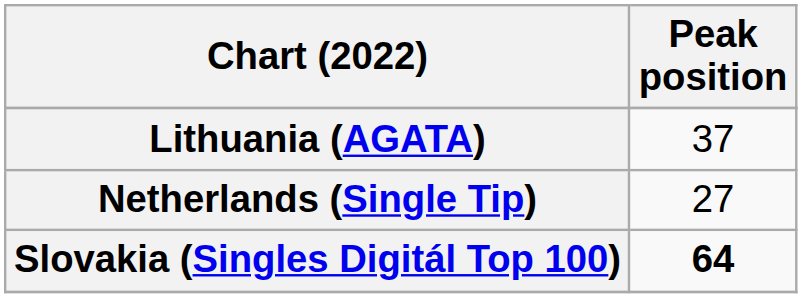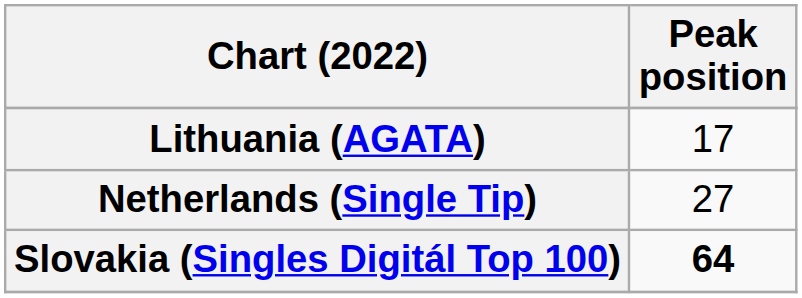 <table class="wikitable plainrowheaders" style="text-align:center;">
 <tr>
 <th>Chart (2022)</th>
 <th>Peak<br>position</th>
 </tr>
 <tr>
 </tr>
 <tr>
 <th scope="row">Lithuania (<a href='#'>AGATA</a>)</th>
-<td>37</td>
+<td>17</td>
 </tr>
 <tr>
 <th scope="row">Netherlands (<a href='#'>Single Tip</a>)</th>
 <td>27</td>
 </tr>
 <tr>
 <th scope="row">Slovakia (<a href='#'>Singles Digitál Top 100</a>)</th>
 <td><strong>64</strong></td>
 </tr>
 <tr>
 </tr>
 </table>
